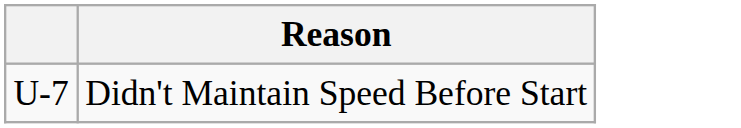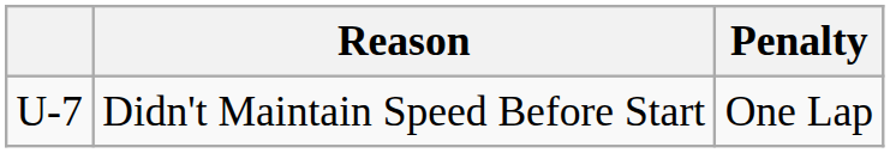 <table class="wikitable" style="font-size:95%">
 <tr>
 <th></th>
 <th>Reason</th>
+<th>Penalty</th>
 </tr>
 <tr>
 <td>U-7</td>
 <td>Didn't Maintain Speed Before Start</td>
+<td>One Lap</td>
 </tr>
 </table>
